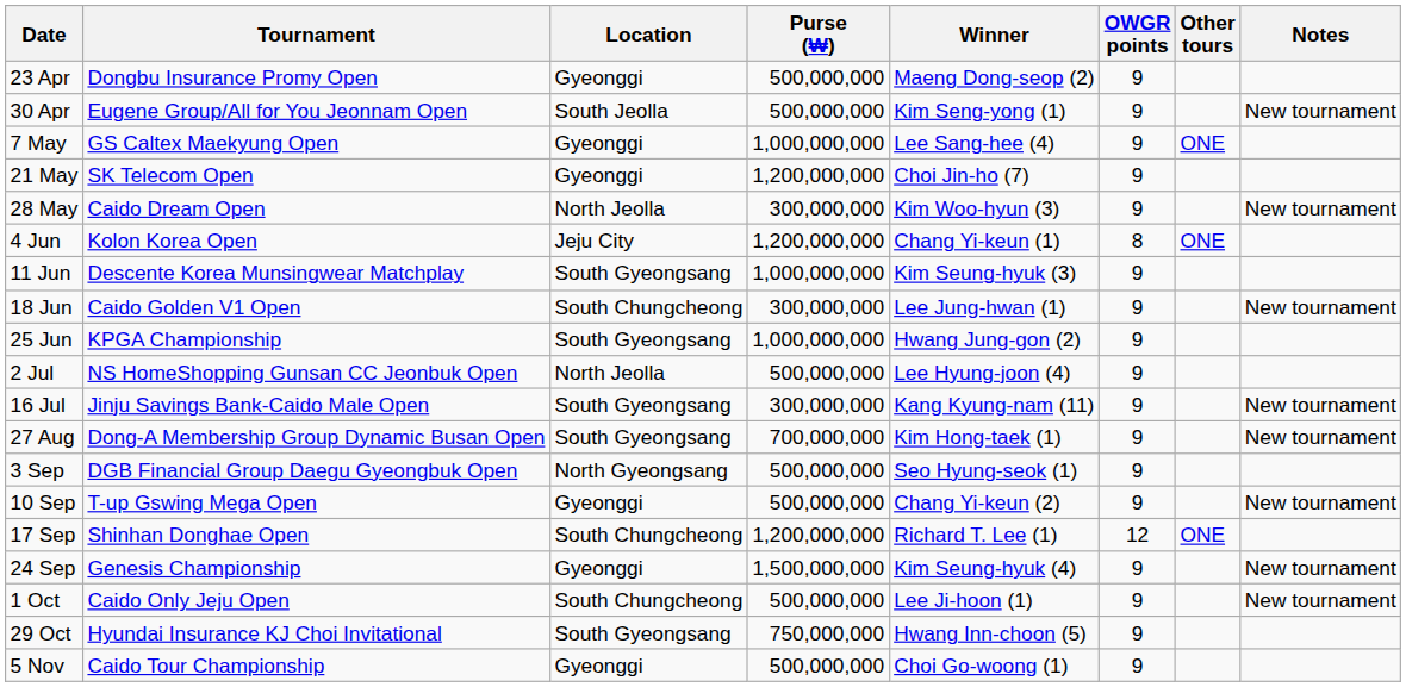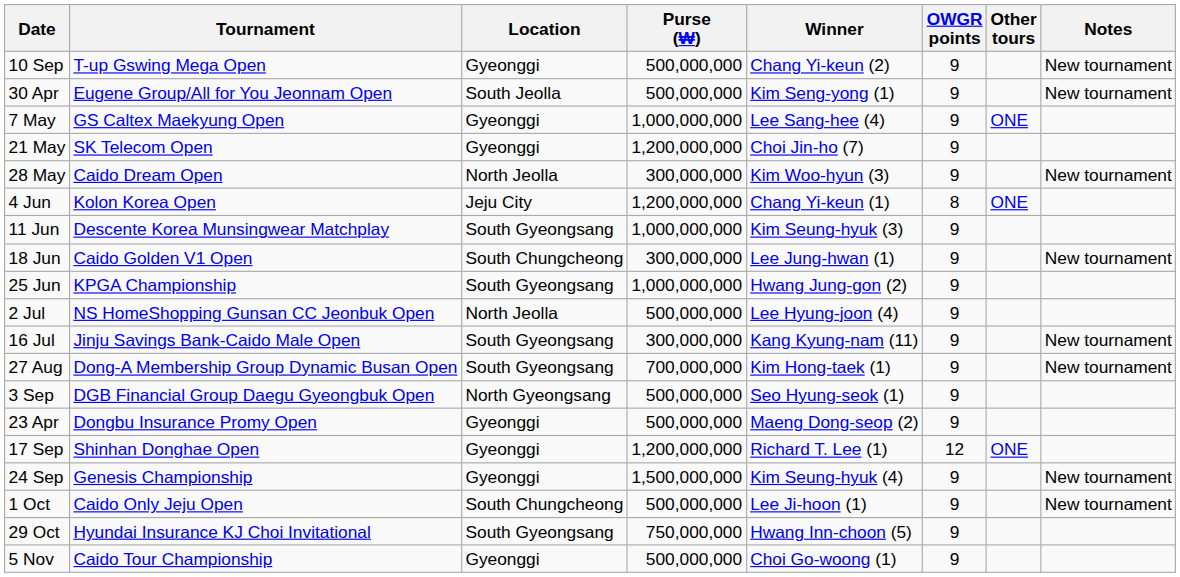 <table class="wikitable" style="font-size:95%;">
 <tr>
 <th>Date</th>
 <th>Tournament</th>
 <th>Location</th>
 <th>Purse<br>(<a href='#'>₩</a>)</th>
 <th>Winner</th>
 <th><a href='#'>OWGR</a><br>points</th>
 <th>Other<br>tours</th>
 <th>Notes</th>
 </tr>
 <tr>
-<td>23 Apr</td>
-<td><a href='#'>Dongbu Insurance Promy Open</a></td>
+<td>10 Sep</td>
+<td><a href='#'>T-up Gswing Mega Open</a></td>
 <td>Gyeonggi</td>
 <td align=right>500,000,000</td>
-<td> <a href='#'>Maeng Dong-seop</a> (2)</td>
+<td> <a href='#'>Chang Yi-keun</a> (2)</td>
 <td align=center>9</td>
 <td></td>
-<td></td>
+<td>New tournament</td>
 </tr>
 <tr>
 <td>30 Apr</td>
 <td><a href='#'>Eugene Group/All for You Jeonnam Open</a></td>
 <td>South Jeolla</td>
 <td align=right>500,000,000</td>
 <td> <a href='#'>Kim Seng-yong</a> (1)</td>
 <td align=center>9</td>
 <td></td>
 <td>New tournament</td>
 </tr>
 <tr>
 <td>7 May</td>
 <td><a href='#'>GS Caltex Maekyung Open</a></td>
 <td>Gyeonggi</td>
 <td align=right>1,000,000,000</td>
 <td> <a href='#'>Lee Sang-hee</a> (4)</td>
 <td align=center>9</td>
 <td><a href='#'>ONE</a></td>
 <td></td>
 </tr>
 <tr>
 <td>21 May</td>
 <td><a href='#'>SK Telecom Open</a></td>
 <td>Gyeonggi</td>
 <td align=right>1,200,000,000</td>
 <td> <a href='#'>Choi Jin-ho</a> (7)</td>
 <td align=center>9</td>
 <td></td>
 <td></td>
 </tr>
 <tr>
 <td>28 May</td>
 <td><a href='#'>Caido Dream Open</a></td>
 <td>North Jeolla</td>
 <td align=right>300,000,000</td>
 <td> <a href='#'>Kim Woo-hyun</a> (3)</td>
 <td align=center>9</td>
 <td></td>
 <td>New tournament</td>
 </tr>
 <tr>
 <td>4 Jun</td>
 <td><a href='#'>Kolon Korea Open</a></td>
 <td>Jeju City</td>
 <td align=right>1,200,000,000</td>
 <td> <a href='#'>Chang Yi-keun</a> (1)</td>
 <td align=center>8</td>
 <td><a href='#'>ONE</a></td>
 <td></td>
 </tr>
 <tr>
 <td>11 Jun</td>
 <td><a href='#'>Descente Korea Munsingwear Matchplay</a></td>
 <td>South Gyeongsang</td>
 <td align=right>1,000,000,000</td>
 <td> <a href='#'>Kim Seung-hyuk</a> (3)</td>
 <td align=center>9</td>
 <td></td>
 <td></td>
 </tr>
 <tr>
 <td>18 Jun</td>
 <td><a href='#'>Caido Golden V1 Open</a></td>
 <td>South Chungcheong</td>
 <td align=right>300,000,000</td>
 <td> <a href='#'>Lee Jung-hwan</a> (1)</td>
 <td align=center>9</td>
 <td></td>
 <td>New tournament</td>
 </tr>
 <tr>
 <td>25 Jun</td>
 <td><a href='#'>KPGA Championship</a></td>
 <td>South Gyeongsang</td>
 <td align=right>1,000,000,000</td>
 <td> <a href='#'>Hwang Jung-gon</a> (2)</td>
 <td align=center>9</td>
 <td></td>
 <td></td>
 </tr>
 <tr>
 <td>2 Jul</td>
 <td><a href='#'>NS HomeShopping Gunsan CC Jeonbuk Open</a></td>
 <td>North Jeolla</td>
 <td align=right>500,000,000</td>
 <td> <a href='#'>Lee Hyung-joon</a> (4)</td>
 <td align=center>9</td>
 <td></td>
 <td></td>
 </tr>
 <tr>
 <td>16 Jul</td>
 <td><a href='#'>Jinju Savings Bank-Caido Male Open</a></td>
 <td>South Gyeongsang</td>
 <td align=right>300,000,000</td>
 <td> <a href='#'>Kang Kyung-nam</a> (11)</td>
 <td align=center>9</td>
 <td></td>
 <td>New tournament</td>
 </tr>
 <tr>
 <td>27 Aug</td>
 <td><a href='#'>Dong-A Membership Group Dynamic Busan Open</a></td>
 <td>South Gyeongsang</td>
 <td align=right>700,000,000</td>
 <td> <a href='#'>Kim Hong-taek</a> (1)</td>
 <td align=center>9</td>
 <td></td>
 <td>New tournament</td>
 </tr>
 <tr>
 <td>3 Sep</td>
 <td><a href='#'>DGB Financial Group Daegu Gyeongbuk Open</a></td>
 <td>North Gyeongsang</td>
 <td align=right>500,000,000</td>
 <td> <a href='#'>Seo Hyung-seok</a> (1)</td>
 <td align=center>9</td>
 <td></td>
 <td></td>
 </tr>
 <tr>
-<td>10 Sep</td>
-<td><a href='#'>T-up Gswing Mega Open</a></td>
+<td>23 Apr</td>
+<td><a href='#'>Dongbu Insurance Promy Open</a></td>
 <td>Gyeonggi</td>
 <td align=right>500,000,000</td>
-<td> <a href='#'>Chang Yi-keun</a> (2)</td>
+<td> <a href='#'>Maeng Dong-seop</a> (2)</td>
 <td align=center>9</td>
 <td></td>
-<td>New tournament</td>
+<td></td>
 </tr>
 <tr>
 <td>17 Sep</td>
 <td><a href='#'>Shinhan Donghae Open</a></td>
-<td>South Chungcheong</td>
+<td>Gyeonggi</td>
 <td align=right>1,200,000,000</td>
 <td> <a href='#'>Richard T. Lee</a> (1)</td>
 <td align=center>12</td>
 <td><a href='#'>ONE</a></td>
 <td></td>
 </tr>
 <tr>
 <td>24 Sep</td>
 <td><a href='#'>Genesis Championship</a></td>
 <td>Gyeonggi</td>
 <td align=right>1,500,000,000</td>
 <td> <a href='#'>Kim Seung-hyuk</a> (4)</td>
 <td align=center>9</td>
 <td></td>
 <td>New tournament</td>
 </tr>
 <tr>
 <td>1 Oct</td>
 <td><a href='#'>Caido Only Jeju Open</a></td>
 <td>South Chungcheong</td>
 <td align=right>500,000,000</td>
 <td> <a href='#'>Lee Ji-hoon</a> (1)</td>
 <td align=center>9</td>
 <td></td>
 <td>New tournament</td>
 </tr>
 <tr>
 <td>29 Oct</td>
 <td><a href='#'>Hyundai Insurance KJ Choi Invitational</a></td>
 <td>South Gyeongsang</td>
 <td align=right>750,000,000</td>
 <td> <a href='#'>Hwang Inn-choon</a> (5)</td>
 <td align=center>9</td>
 <td></td>
 <td></td>
 </tr>
 <tr>
 <td>5 Nov</td>
 <td><a href='#'>Caido Tour Championship</a></td>
 <td>Gyeonggi</td>
 <td align=right>500,000,000</td>
 <td> <a href='#'>Choi Go-woong</a> (1)</td>
 <td align=center>9</td>
 <td></td>
 <td></td>
 </tr>
 </table>
